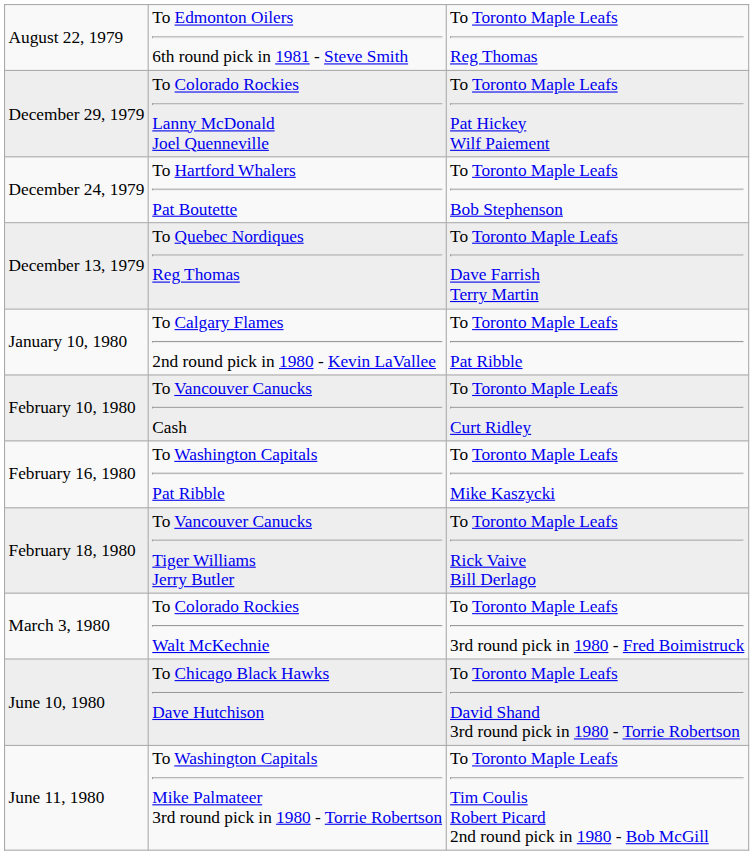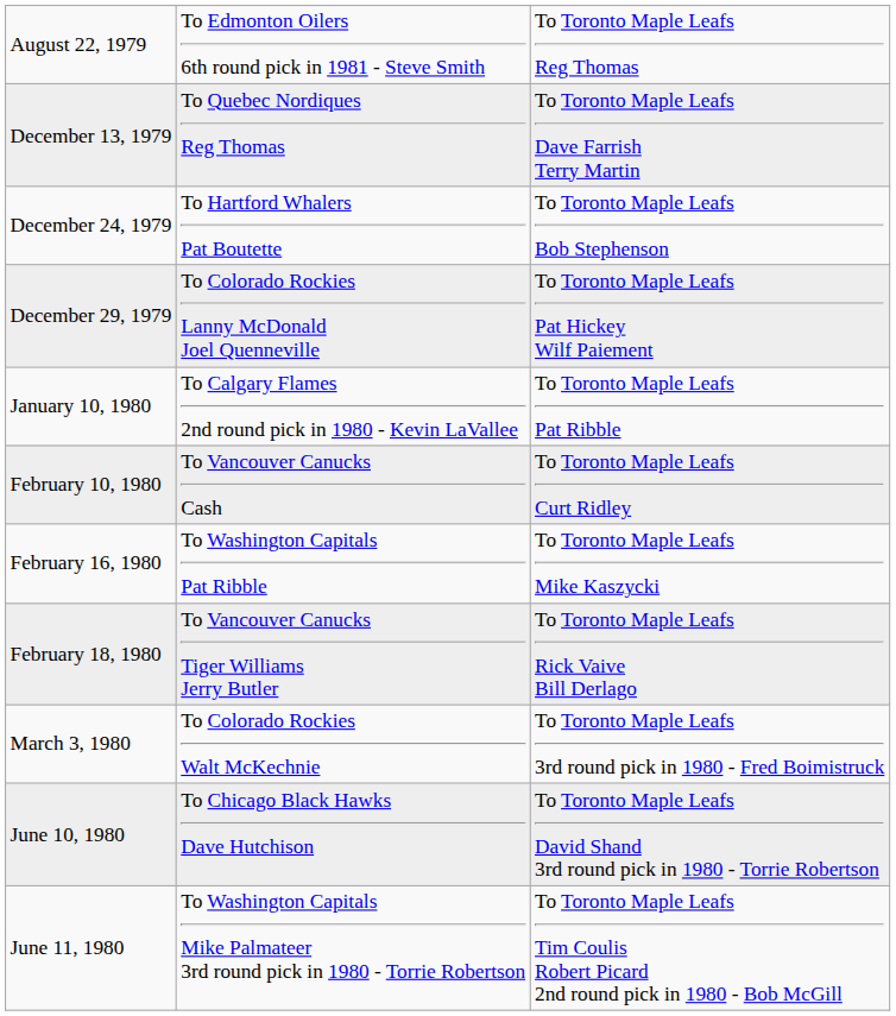 <table class="wikitable">
 <tr>
 <td>August 22, 1979</td>
 <td valign="top">To <a href='#'>Edmonton Oilers</a><hr>6th round pick in <a href='#'>1981</a> - <a href='#'>Steve Smith</a></td>
 <td valign="top">To <a href='#'>Toronto Maple Leafs</a><hr><a href='#'>Reg Thomas</a></td>
 </tr>
 <tr style="background:#eee;">
-<td>December 29, 1979</td>
-<td valign="top">To <a href='#'>Colorado Rockies</a><hr><a href='#'>Lanny McDonald</a> <br> <a href='#'>Joel Quenneville</a></td>
-<td valign="top">To <a href='#'>Toronto Maple Leafs</a><hr><a href='#'>Pat Hickey</a> <br> <a href='#'>Wilf Paiement</a></td>
+<td>December 13, 1979</td>
+<td valign="top">To <a href='#'>Quebec Nordiques</a><hr><a href='#'>Reg Thomas</a></td>
+<td valign="top">To <a href='#'>Toronto Maple Leafs</a><hr><a href='#'>Dave Farrish</a> <br> <a href='#'>Terry Martin</a></td>
 </tr>
 <tr>
 <td>December 24, 1979</td>
 <td valign="top">To <a href='#'>Hartford Whalers</a><hr><a href='#'>Pat Boutette</a></td>
 <td valign="top">To <a href='#'>Toronto Maple Leafs</a><hr><a href='#'>Bob Stephenson</a></td>
 </tr>
 <tr style="background:#eee;">
-<td>December 13, 1979</td>
-<td valign="top">To <a href='#'>Quebec Nordiques</a><hr><a href='#'>Reg Thomas</a></td>
-<td valign="top">To <a href='#'>Toronto Maple Leafs</a><hr><a href='#'>Dave Farrish</a> <br> <a href='#'>Terry Martin</a></td>
+<td>December 29, 1979</td>
+<td valign="top">To <a href='#'>Colorado Rockies</a><hr><a href='#'>Lanny McDonald</a> <br> <a href='#'>Joel Quenneville</a></td>
+<td valign="top">To <a href='#'>Toronto Maple Leafs</a><hr><a href='#'>Pat Hickey</a> <br> <a href='#'>Wilf Paiement</a></td>
 </tr>
 <tr>
 <td>January 10, 1980</td>
 <td valign="top">To <a href='#'>Calgary Flames</a><hr>2nd round pick in <a href='#'>1980</a> - <a href='#'>Kevin LaVallee</a></td>
 <td valign="top">To <a href='#'>Toronto Maple Leafs</a><hr><a href='#'>Pat Ribble</a></td>
 </tr>
 <tr style="background:#eee;">
 <td>February 10, 1980</td>
 <td valign="top">To <a href='#'>Vancouver Canucks</a><hr>Cash</td>
 <td valign="top">To <a href='#'>Toronto Maple Leafs</a><hr><a href='#'>Curt Ridley</a></td>
 </tr>
 <tr>
 <td>February 16, 1980</td>
 <td valign="top">To <a href='#'>Washington Capitals</a><hr><a href='#'>Pat Ribble</a></td>
 <td valign="top">To <a href='#'>Toronto Maple Leafs</a><hr><a href='#'>Mike Kaszycki</a></td>
 </tr>
 <tr style="background:#eee;">
 <td>February 18, 1980</td>
 <td valign="top">To <a href='#'>Vancouver Canucks</a><hr><a href='#'>Tiger Williams</a> <br> <a href='#'>Jerry Butler</a></td>
 <td valign="top">To <a href='#'>Toronto Maple Leafs</a><hr><a href='#'>Rick Vaive</a> <br> <a href='#'>Bill Derlago</a></td>
 </tr>
 <tr>
 <td>March 3, 1980</td>
 <td valign="top">To <a href='#'>Colorado Rockies</a><hr><a href='#'>Walt McKechnie</a></td>
 <td valign="top">To <a href='#'>Toronto Maple Leafs</a><hr>3rd round pick in <a href='#'>1980</a> - <a href='#'>Fred Boimistruck</a></td>
 </tr>
 <tr style="background:#eee;">
 <td>June 10, 1980</td>
 <td valign="top">To <a href='#'>Chicago Black Hawks</a><hr><a href='#'>Dave Hutchison</a></td>
 <td valign="top">To <a href='#'>Toronto Maple Leafs</a><hr><a href='#'>David Shand</a> <br> 3rd round pick in <a href='#'>1980</a> - <a href='#'>Torrie Robertson</a></td>
 </tr>
 <tr>
 <td>June 11, 1980</td>
 <td valign="top">To <a href='#'>Washington Capitals</a><hr><a href='#'>Mike Palmateer</a> <br> 3rd round pick in <a href='#'>1980</a> - <a href='#'>Torrie Robertson</a></td>
 <td valign="top">To <a href='#'>Toronto Maple Leafs</a><hr><a href='#'>Tim Coulis</a> <br> <a href='#'>Robert Picard</a> <br> 2nd round pick in <a href='#'>1980</a> - <a href='#'>Bob McGill</a></td>
 </tr>
 </table>
